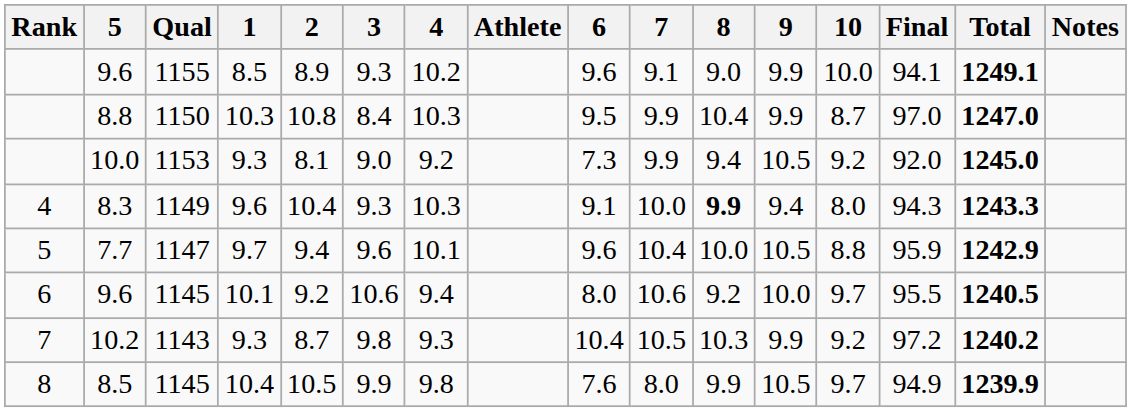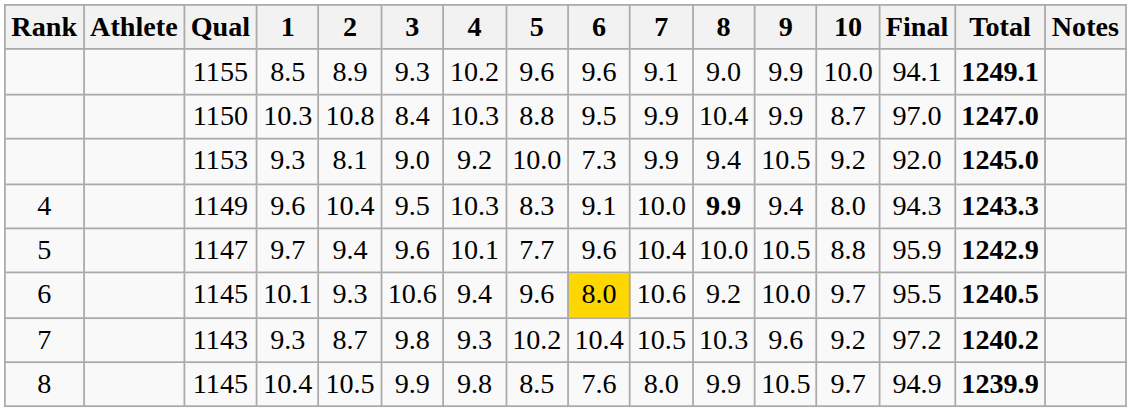 <table class="wikitable sortable">
 <tr>
 <th>Rank</th>
-<th class="unsortable" style="width: 28px">5</th>
+<th>Athlete</th>
 <th>Qual</th>
 <th class="unsortable" style="width: 28px">1</th>
 <th class="unsortable" style="width: 28px">2</th>
 <th class="unsortable" style="width: 28px">3</th>
 <th class="unsortable" style="width: 28px">4</th>
-<th>Athlete</th>
+<th class="unsortable" style="width: 28px">5</th>
 <th class="unsortable" style="width: 28px">6</th>
 <th class="unsortable" style="width: 28px">7</th>
 <th class="unsortable" style="width: 28px">8</th>
 <th class="unsortable" style="width: 28px">9</th>
 <th class="unsortable" style="width: 28px">10</th>
 <th>Final</th>
 <th>Total</th>
 <th>Notes</th>
 </tr>
 <tr>
 <td align="center"></td>
-<td align="center">9.6</td>
+<td></td>
 <td align="center">1155</td>
 <td align="center">8.5</td>
 <td align="center">8.9</td>
 <td align="center">9.3</td>
 <td align="center">10.2</td>
-<td></td>
+<td align="center">9.6</td>
 <td align="center">9.6</td>
 <td align="center">9.1</td>
 <td align="center">9.0</td>
 <td align="center">9.9</td>
 <td align="center">10.0</td>
 <td align="center">94.1</td>
 <td align="center"><strong>1249.1</strong></td>
 <td align="center"></td>
 </tr>
 <tr>
 <td align="center"></td>
-<td align="center">8.8</td>
+<td></td>
 <td align="center">1150</td>
 <td align="center">10.3</td>
 <td align="center">10.8</td>
 <td align="center">8.4</td>
 <td align="center">10.3</td>
-<td></td>
+<td align="center">8.8</td>
 <td align="center">9.5</td>
 <td align="center">9.9</td>
 <td align="center">10.4</td>
 <td align="center">9.9</td>
 <td align="center">8.7</td>
 <td align="center">97.0</td>
 <td align="center"><strong>1247.0</strong></td>
 <td align="center"></td>
 </tr>
 <tr>
 <td align="center"></td>
-<td align="center">10.0</td>
+<td></td>
 <td align="center">1153</td>
 <td align="center">9.3</td>
 <td align="center">8.1</td>
 <td align="center">9.0</td>
 <td align="center">9.2</td>
-<td></td>
+<td align="center">10.0</td>
 <td align="center">7.3</td>
 <td align="center">9.9</td>
 <td align="center">9.4</td>
 <td align="center">10.5</td>
 <td align="center">9.2</td>
 <td align="center">92.0</td>
 <td align="center"><strong>1245.0</strong></td>
 <td></td>
 </tr>
 <tr>
 <td align="center">4</td>
-<td align="center">8.3</td>
+<td></td>
 <td align="center">1149</td>
 <td align="center">9.6</td>
 <td align="center">10.4</td>
-<td align="center">9.3</td>
+<td align="center">9.5</td>
 <td align="center">10.3</td>
-<td></td>
+<td align="center">8.3</td>
 <td align="center">9.1</td>
 <td align="center">10.0</td>
 <td align="center"><strong>9.9</strong></td>
 <td align="center">9.4</td>
 <td align="center">8.0</td>
 <td align="center">94.3</td>
 <td align="center"><strong>1243.3</strong></td>
 <td></td>
 </tr>
 <tr>
 <td align="center">5</td>
-<td align="center">7.7</td>
+<td></td>
 <td align="center">1147</td>
 <td align="center">9.7</td>
 <td align="center">9.4</td>
 <td align="center">9.6</td>
 <td align="center">10.1</td>
-<td></td>
+<td align="center">7.7</td>
 <td align="center">9.6</td>
 <td align="center">10.4</td>
 <td align="center">10.0</td>
 <td align="center">10.5</td>
 <td align="center">8.8</td>
 <td align="center">95.9</td>
 <td align="center"><strong>1242.9</strong></td>
 <td></td>
 </tr>
 <tr>
 <td align="center">6</td>
-<td align="center">9.6</td>
+<td></td>
 <td align="center">1145</td>
 <td align="center">10.1</td>
-<td align="center">9.2</td>
+<td align="center">9.3</td>
 <td align="center">10.6</td>
 <td align="center">9.4</td>
-<td></td>
-<td align="center">8.0</td>
+<td align="center">9.6</td>
+<td align="center" style="background: gold;">8.0</td>
 <td align="center">10.6</td>
 <td align="center">9.2</td>
 <td align="center">10.0</td>
 <td align="center">9.7</td>
 <td align="center">95.5</td>
 <td align="center"><strong>1240.5</strong></td>
 <td></td>
 </tr>
 <tr>
 <td align="center">7</td>
-<td align="center">10.2</td>
+<td></td>
 <td align="center">1143</td>
 <td align="center">9.3</td>
 <td align="center">8.7</td>
 <td align="center">9.8</td>
 <td align="center">9.3</td>
-<td></td>
+<td align="center">10.2</td>
 <td align="center">10.4</td>
 <td align="center">10.5</td>
 <td align="center">10.3</td>
-<td align="center">9.9</td>
+<td align="center">9.6</td>
 <td align="center">9.2</td>
 <td align="center">97.2</td>
 <td align="center"><strong>1240.2</strong></td>
 <td></td>
 </tr>
 <tr>
 <td align="center">8</td>
-<td align="center">8.5</td>
+<td></td>
 <td align="center">1145</td>
 <td align="center">10.4</td>
 <td align="center">10.5</td>
 <td align="center">9.9</td>
 <td align="center">9.8</td>
-<td></td>
+<td align="center">8.5</td>
 <td align="center">7.6</td>
 <td align="center">8.0</td>
 <td align="center">9.9</td>
 <td align="center">10.5</td>
 <td align="center">9.7</td>
 <td align="center">94.9</td>
 <td align="center"><strong>1239.9</strong></td>
 <td></td>
 </tr>
 </table>
